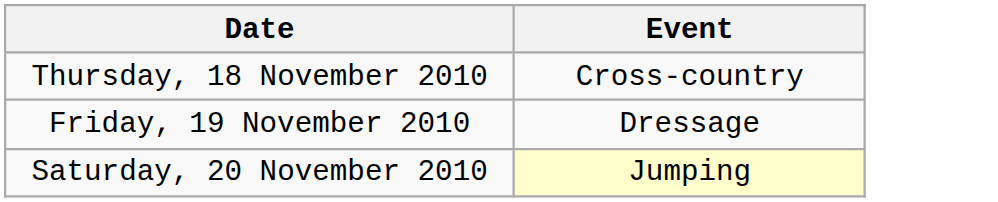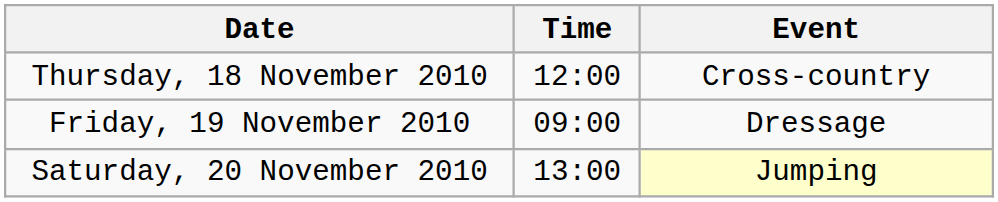 <table class = "wikitable" style="text-align:center;">
 <tr>
 <th width=220>Date</th>
+<th width=50>Time</th>
 <th width=150>Event</th>
 </tr>
 <tr>
 <td>Thursday, 18 November 2010</td>
+<td>12:00</td>
 <td>Cross-country</td>
 </tr>
 <tr>
 <td>Friday, 19 November 2010</td>
+<td>09:00</td>
 <td>Dressage</td>
 </tr>
 <tr>
 <td>Saturday, 20 November 2010</td>
+<td>13:00</td>
 <td bgcolor=ffffcc>Jumping</td>
 </tr>
 </table>
